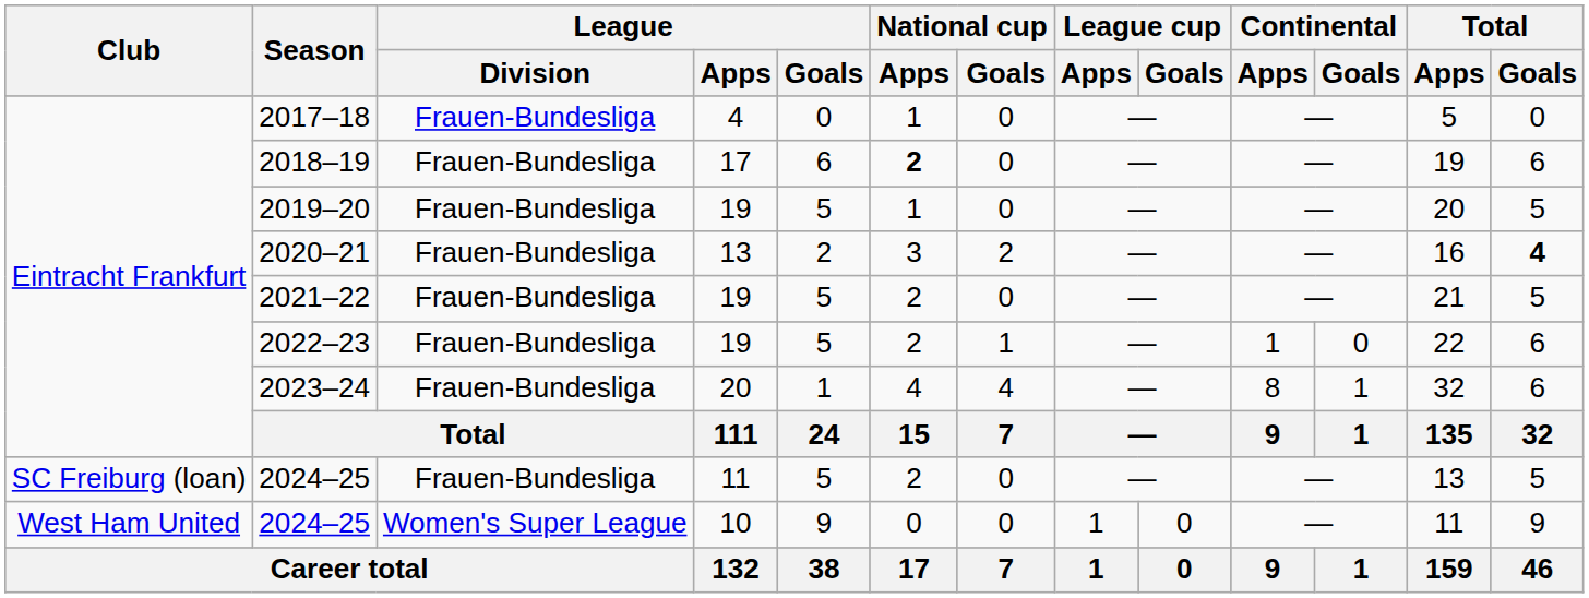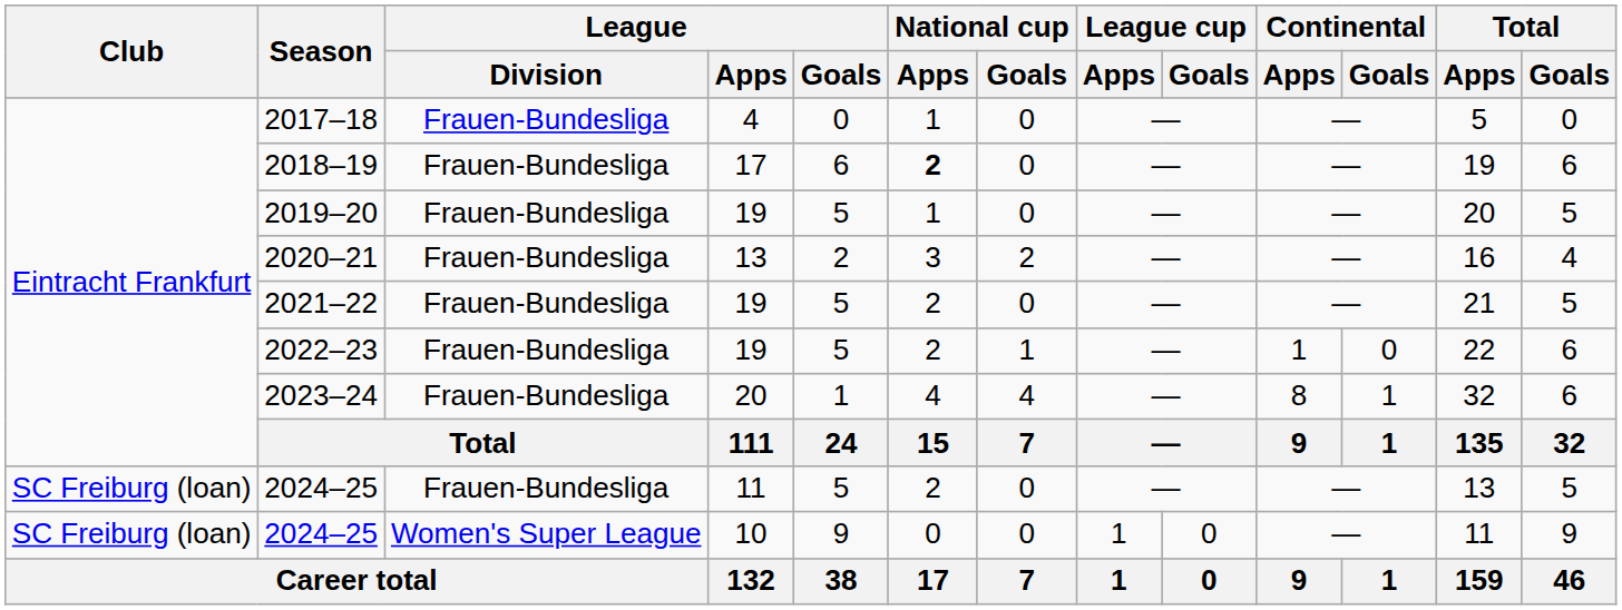 <table class="wikitable" style="text-align:center">
 <tr>
 <th rowspan="2">Club</th>
 <th rowspan="2">Season</th>
 <th colspan="3">League</th>
 <th colspan="2">National cup</th>
 <th colspan="2">League cup</th>
 <th colspan="2">Continental</th>
 <th colspan="2">Total</th>
 </tr>
 <tr>
 <th>Division</th>
 <th>Apps</th>
 <th>Goals</th>
 <th>Apps</th>
 <th>Goals</th>
 <th>Apps</th>
 <th>Goals</th>
 <th>Apps</th>
 <th>Goals</th>
 <th>Apps</th>
 <th>Goals</th>
 </tr>
 <tr>
 <td rowspan="8"><a href='#'>Eintracht Frankfurt</a></td>
 <td>2017–18</td>
 <td><a href='#'>Frauen-Bundesliga</a></td>
 <td>4</td>
 <td>0</td>
 <td>1</td>
 <td>0</td>
 <td colspan="2">—</td>
 <td colspan="2">—</td>
 <td>5</td>
 <td>0</td>
 </tr>
 <tr>
 <td>2018–19</td>
 <td>Frauen-Bundesliga</td>
 <td>17</td>
 <td>6</td>
 <td><strong>2</strong></td>
 <td>0</td>
 <td colspan="2">—</td>
 <td colspan="2">—</td>
 <td>19</td>
 <td>6</td>
 </tr>
 <tr>
 <td>2019–20</td>
 <td>Frauen-Bundesliga</td>
 <td>19</td>
 <td>5</td>
 <td>1</td>
 <td>0</td>
 <td colspan="2">—</td>
 <td colspan="2">—</td>
 <td>20</td>
 <td>5</td>
 </tr>
 <tr>
 <td>2020–21</td>
 <td>Frauen-Bundesliga</td>
 <td>13</td>
 <td>2</td>
 <td>3</td>
 <td>2</td>
 <td colspan="2">—</td>
 <td colspan="2">—</td>
 <td>16</td>
-<td><strong>4</strong></td>
+<td>4</td>
 </tr>
 <tr>
 <td>2021–22</td>
 <td>Frauen-Bundesliga</td>
 <td>19</td>
 <td>5</td>
 <td>2</td>
 <td>0</td>
 <td colspan="2">—</td>
 <td colspan="2">—</td>
 <td>21</td>
 <td>5</td>
 </tr>
 <tr>
 <td>2022–23</td>
 <td>Frauen-Bundesliga</td>
 <td>19</td>
 <td>5</td>
 <td>2</td>
 <td>1</td>
 <td colspan="2">—</td>
 <td>1</td>
 <td>0</td>
 <td>22</td>
 <td>6</td>
 </tr>
 <tr>
 <td>2023–24</td>
 <td>Frauen-Bundesliga</td>
 <td>20</td>
 <td>1</td>
 <td>4</td>
 <td>4</td>
 <td colspan="2">—</td>
 <td>8</td>
 <td>1</td>
 <td>32</td>
 <td>6</td>
 </tr>
 <tr>
 <th colspan="2">Total</th>
 <th>111</th>
 <th>24</th>
 <th>15</th>
 <th>7</th>
 <th colspan="2">—</th>
 <th>9</th>
 <th>1</th>
 <th>135</th>
 <th>32</th>
 </tr>
 <tr>
 <td><a href='#'>SC Freiburg</a> (loan)</td>
 <td>2024–25</td>
 <td>Frauen-Bundesliga</td>
 <td>11</td>
 <td>5</td>
 <td>2</td>
 <td>0</td>
 <td colspan="2">—</td>
 <td colspan="2">—</td>
 <td>13</td>
 <td>5</td>
 </tr>
 <tr>
-<td><a href='#'>West Ham United</a></td>
+<td><a href='#'>SC Freiburg</a> (loan)</td>
 <td><a href='#'>2024–25</a></td>
 <td><a href='#'>Women's Super League</a></td>
 <td>10</td>
 <td>9</td>
 <td>0</td>
 <td>0</td>
 <td>1</td>
 <td>0</td>
 <td colspan="2">—</td>
 <td>11</td>
 <td>9</td>
 </tr>
 <tr>
 <th colspan="3">Career total</th>
 <th>132</th>
 <th>38</th>
 <th>17</th>
 <th>7</th>
 <th>1</th>
 <th>0</th>
 <th>9</th>
 <th>1</th>
 <th>159</th>
 <th>46</th>
 </tr>
 </table>
